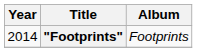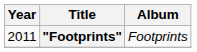 <table class="wikitable plainrowheaders" style="text-align:center;">
 <tr>
 <th scope="col">Year</th>
 <th scope="col">Title</th>
 <th scope="col">Album</th>
 </tr>
 <tr>
-<td>2014</td>
+<td>2011</td>
 <th scope="row">"Footprints"<br></th>
 <td><em>Footprints</em></td>
 </tr>
 <tr>
 </tr>
 </table>
